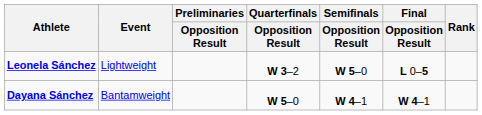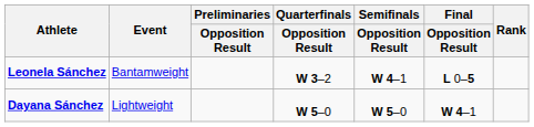 <table class="wikitable" border="1" style="font-size:90%">
 <tr>
 <th rowspan=2>Athlete</th>
 <th rowspan=2>Event</th>
 <th>Preliminaries</th>
 <th>Quarterfinals</th>
 <th>Semifinals</th>
 <th>Final</th>
 <th rowspan=2>Rank</th>
 </tr>
 <tr>
 <th>Opposition<br>Result</th>
 <th>Opposition<br>Result</th>
 <th>Opposition<br>Result</th>
 <th>Opposition<br>Result</th>
 </tr>
 <tr style="text-align:center">
 <td style="text-align:left"><strong><a href='#'>Leonela Sánchez</a></strong></td>
-<td style="text-align:left"><a href='#'>Lightweight</a></td>
+<td style="text-align:left"><a href='#'>Bantamweight</a></td>
 <td></td>
 <td><br><strong>W</strong> <strong>3</strong>–2</td>
-<td><br><strong>W</strong> <strong>5</strong>–0</td>
+<td><br><strong>W</strong> <strong>4</strong>–1</td>
 <td><br><strong>L</strong> 0–<strong>5</strong></td>
 <td></td>
 </tr>
 <tr style="text-align:center">
 <td style="text-align:left"><strong><a href='#'>Dayana Sánchez</a></strong></td>
-<td style="text-align:left"><a href='#'>Bantamweight</a></td>
+<td style="text-align:left"><a href='#'>Lightweight</a></td>
 <td></td>
 <td><br><strong>W</strong> <strong>5</strong>–0</td>
-<td><br><strong>W</strong> <strong>4</strong>–1</td>
+<td><br><strong>W</strong> <strong>5</strong>–0</td>
 <td><br><strong>W</strong> <strong>4</strong>–1</td>
 <td></td>
 </tr>
 </table>
